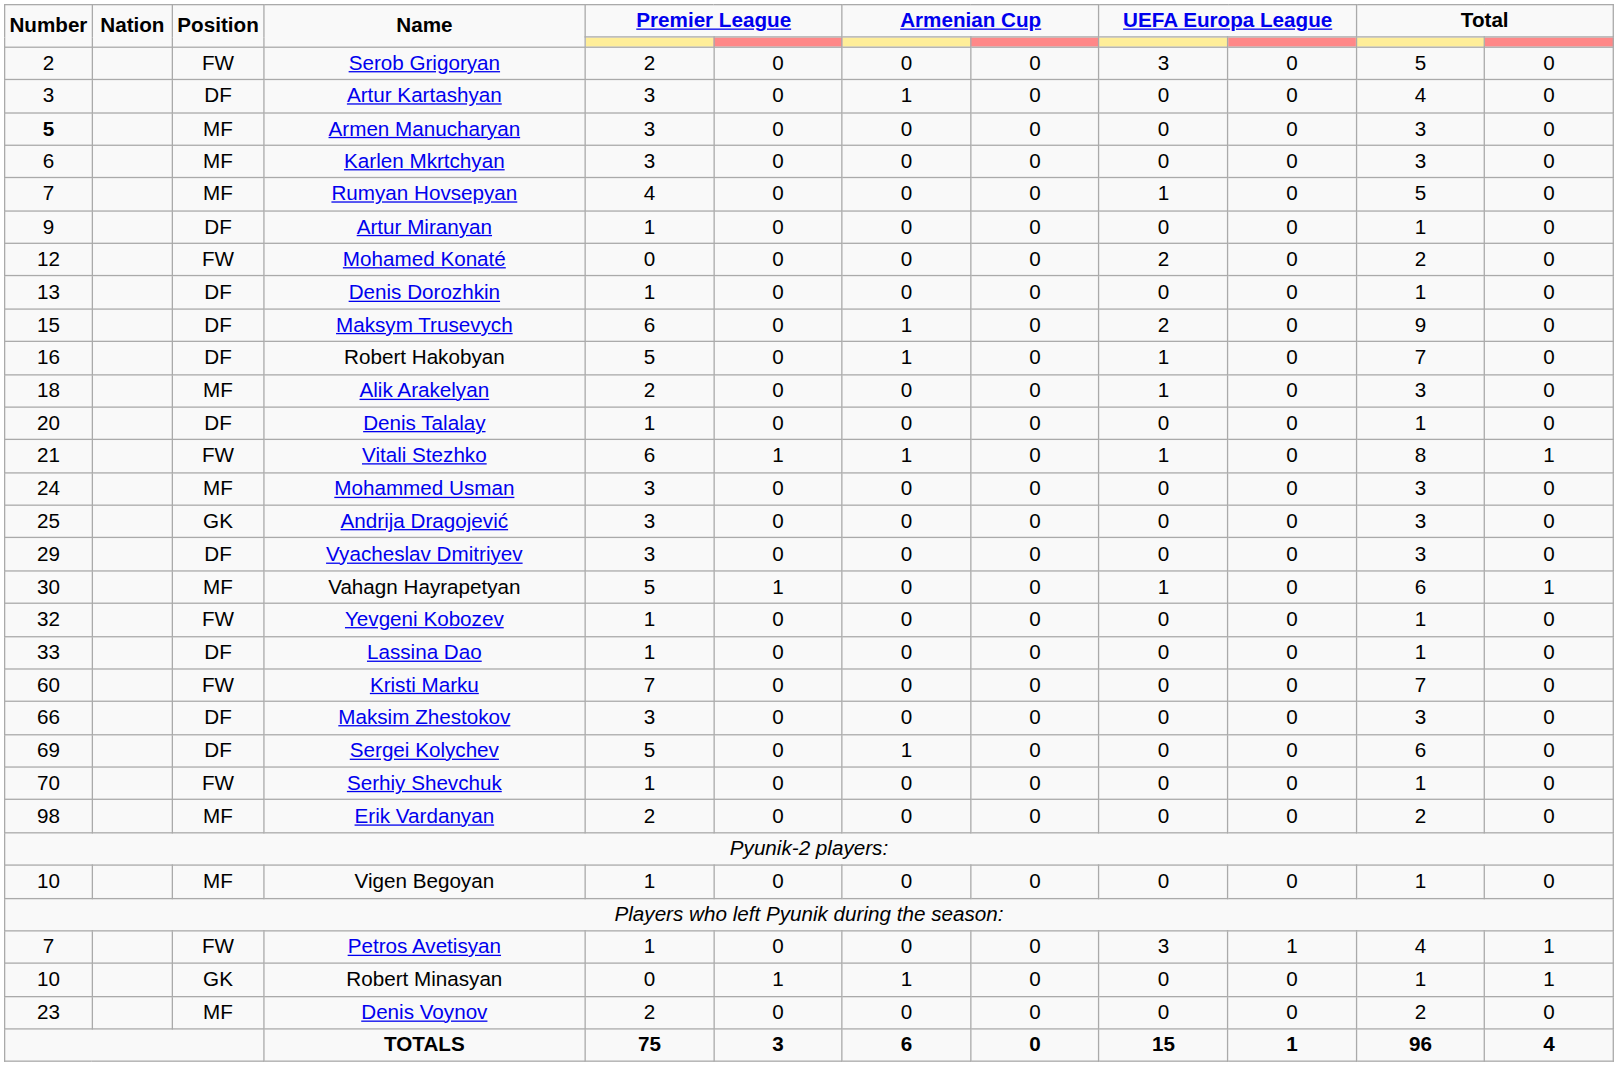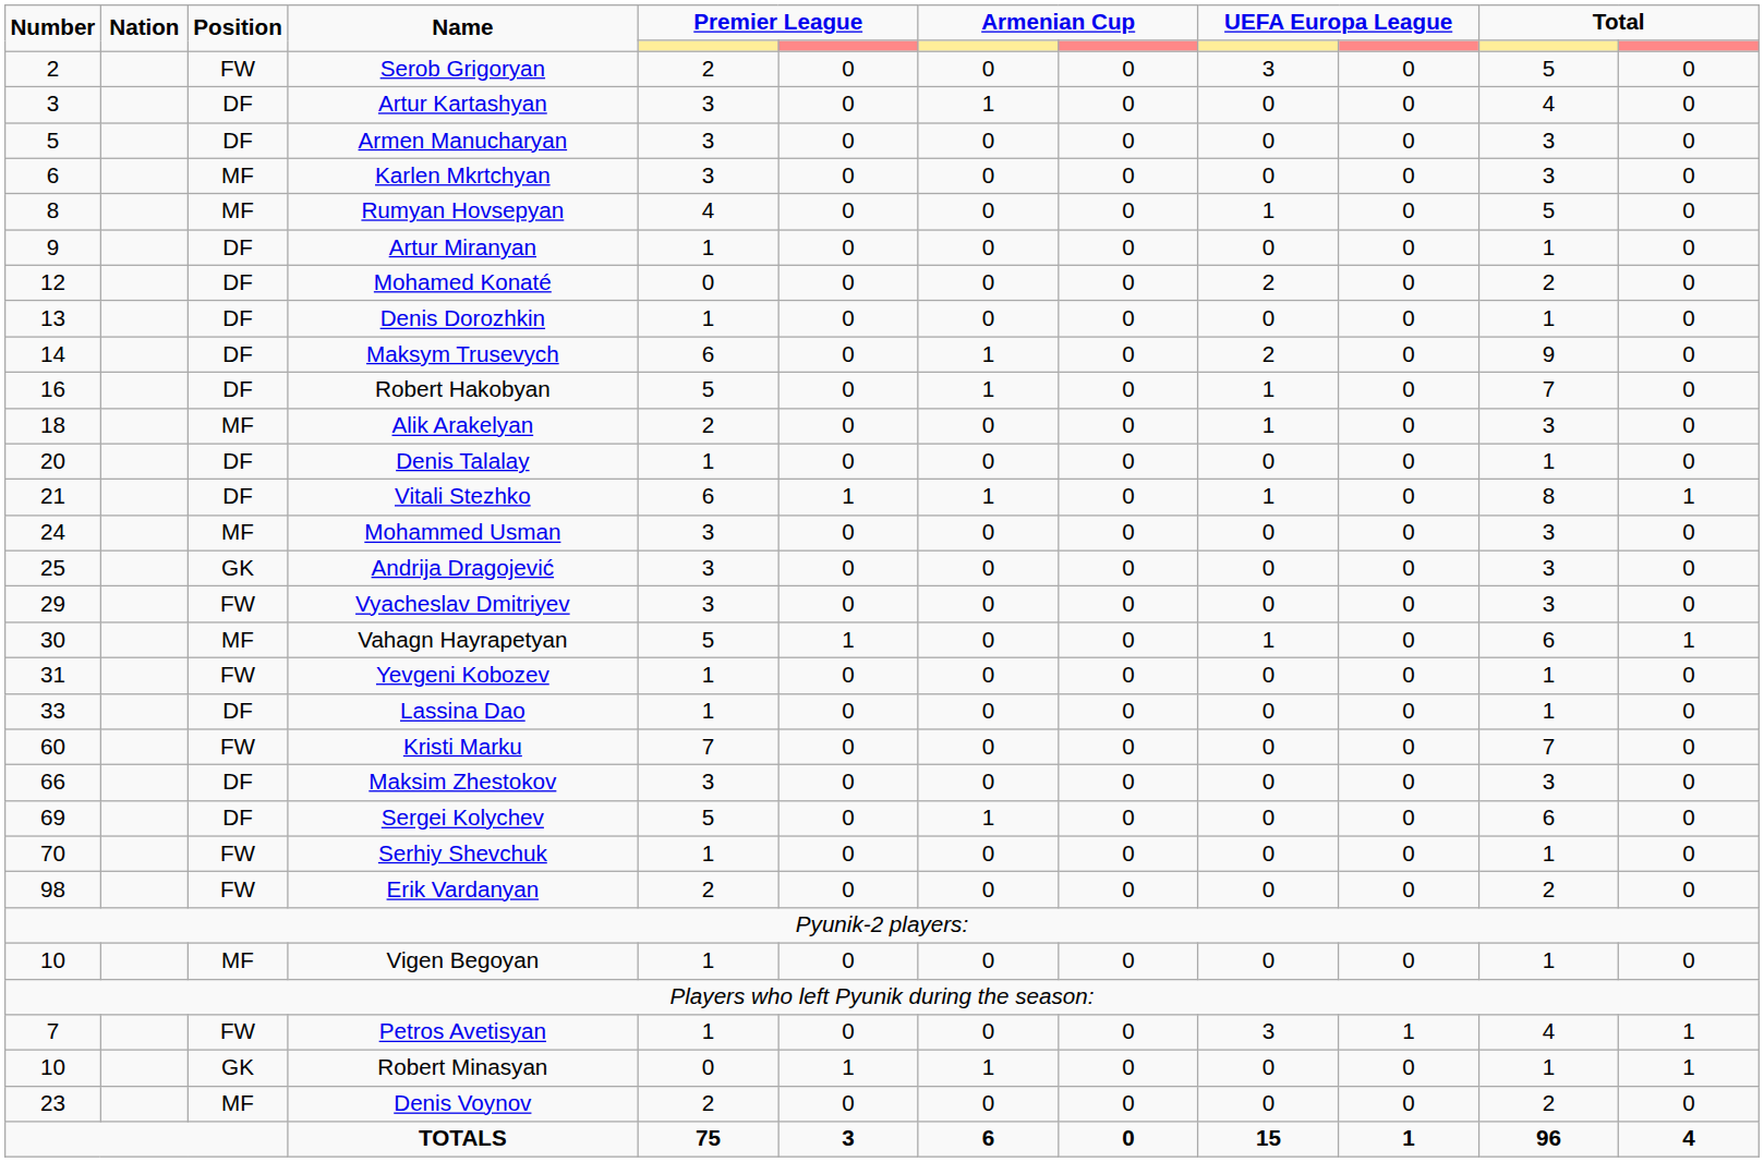 <table class="wikitable" style="text-align:center;">
 <tr>
 <td rowspan="2"  style="width:5%; text-align:center;"><strong>Number</strong></td>
 <td rowspan="2"  style="width:5%; text-align:center;"><strong>Nation</strong></td>
 <td rowspan="2"  style="width:5%; text-align:center;"><strong>Position</strong></td>
 <td rowspan="2"  style="width:20%; text-align:center;"><strong>Name</strong></td>
 <td colspan="2" style="text-align:center;"><strong><a href='#'>Premier League</a></strong></td>
 <td colspan="2" style="text-align:center;"><strong><a href='#'>Armenian Cup</a></strong></td>
 <td colspan="2" style="text-align:center;"><strong><a href='#'>UEFA Europa League</a></strong></td>
 <td colspan="2" style="text-align:center;"><strong>Total</strong></td>
 </tr>
 <tr>
 <th style="width:60px; background:#fe9;"></th>
 <th style="width:60px; background:#ff8888;"></th>
 <th style="width:60px; background:#fe9;"></th>
 <th style="width:60px; background:#ff8888;"></th>
 <th style="width:60px; background:#fe9;"></th>
 <th style="width:60px; background:#ff8888;"></th>
 <th style="width:60px; background:#fe9;"></th>
 <th style="width:60px; background:#ff8888;"></th>
 </tr>
 <tr>
 <td>2</td>
 <td></td>
 <td>FW</td>
 <td><a href='#'>Serob Grigoryan</a></td>
 <td>2</td>
 <td>0</td>
 <td>0</td>
 <td>0</td>
 <td>3</td>
 <td>0</td>
 <td>5</td>
 <td>0</td>
 </tr>
 <tr>
 <td>3</td>
 <td></td>
 <td>DF</td>
 <td><a href='#'>Artur Kartashyan</a></td>
 <td>3</td>
 <td>0</td>
 <td>1</td>
 <td>0</td>
 <td>0</td>
 <td>0</td>
 <td>4</td>
 <td>0</td>
 </tr>
 <tr>
-<td><strong>5</strong></td>
+<td>5</td>
 <td></td>
-<td>MF</td>
+<td>DF</td>
 <td><a href='#'>Armen Manucharyan</a></td>
 <td>3</td>
 <td>0</td>
 <td>0</td>
 <td>0</td>
 <td>0</td>
 <td>0</td>
 <td>3</td>
 <td>0</td>
 </tr>
 <tr>
 <td>6</td>
 <td></td>
 <td>MF</td>
 <td><a href='#'>Karlen Mkrtchyan</a></td>
 <td>3</td>
 <td>0</td>
 <td>0</td>
 <td>0</td>
 <td>0</td>
 <td>0</td>
 <td>3</td>
 <td>0</td>
 </tr>
 <tr>
-<td>7</td>
+<td>8</td>
 <td></td>
 <td>MF</td>
 <td><a href='#'>Rumyan Hovsepyan</a></td>
 <td>4</td>
 <td>0</td>
 <td>0</td>
 <td>0</td>
 <td>1</td>
 <td>0</td>
 <td>5</td>
 <td>0</td>
 </tr>
 <tr>
 <td>9</td>
 <td></td>
 <td>DF</td>
 <td><a href='#'>Artur Miranyan</a></td>
 <td>1</td>
 <td>0</td>
 <td>0</td>
 <td>0</td>
 <td>0</td>
 <td>0</td>
 <td>1</td>
 <td>0</td>
 </tr>
 <tr>
 <td>12</td>
 <td></td>
-<td>FW</td>
+<td>DF</td>
 <td><a href='#'>Mohamed Konaté</a></td>
 <td>0</td>
 <td>0</td>
 <td>0</td>
 <td>0</td>
 <td>2</td>
 <td>0</td>
 <td>2</td>
 <td>0</td>
 </tr>
 <tr>
 <td>13</td>
 <td></td>
 <td>DF</td>
 <td><a href='#'>Denis Dorozhkin</a></td>
 <td>1</td>
 <td>0</td>
 <td>0</td>
 <td>0</td>
 <td>0</td>
 <td>0</td>
 <td>1</td>
 <td>0</td>
 </tr>
 <tr>
-<td>15</td>
+<td>14</td>
 <td></td>
 <td>DF</td>
 <td><a href='#'>Maksym Trusevych</a></td>
 <td>6</td>
 <td>0</td>
 <td>1</td>
 <td>0</td>
 <td>2</td>
 <td>0</td>
 <td>9</td>
 <td>0</td>
 </tr>
 <tr>
 <td>16</td>
 <td></td>
 <td>DF</td>
 <td>Robert Hakobyan</td>
 <td>5</td>
 <td>0</td>
 <td>1</td>
 <td>0</td>
 <td>1</td>
 <td>0</td>
 <td>7</td>
 <td>0</td>
 </tr>
 <tr>
 <td>18</td>
 <td></td>
 <td>MF</td>
 <td><a href='#'>Alik Arakelyan</a></td>
 <td>2</td>
 <td>0</td>
 <td>0</td>
 <td>0</td>
 <td>1</td>
 <td>0</td>
 <td>3</td>
 <td>0</td>
 </tr>
 <tr>
 <td>20</td>
 <td></td>
 <td>DF</td>
 <td><a href='#'>Denis Talalay</a></td>
 <td>1</td>
 <td>0</td>
 <td>0</td>
 <td>0</td>
 <td>0</td>
 <td>0</td>
 <td>1</td>
 <td>0</td>
 </tr>
 <tr>
 <td>21</td>
 <td></td>
-<td>FW</td>
+<td>DF</td>
 <td><a href='#'>Vitali Stezhko</a></td>
 <td>6</td>
 <td>1</td>
 <td>1</td>
 <td>0</td>
 <td>1</td>
 <td>0</td>
 <td>8</td>
 <td>1</td>
 </tr>
 <tr>
 <td>24</td>
 <td></td>
 <td>MF</td>
 <td><a href='#'>Mohammed Usman</a></td>
 <td>3</td>
 <td>0</td>
 <td>0</td>
 <td>0</td>
 <td>0</td>
 <td>0</td>
 <td>3</td>
 <td>0</td>
 </tr>
 <tr>
 <td>25</td>
 <td></td>
 <td>GK</td>
 <td><a href='#'>Andrija Dragojević</a></td>
 <td>3</td>
 <td>0</td>
 <td>0</td>
 <td>0</td>
 <td>0</td>
 <td>0</td>
 <td>3</td>
 <td>0</td>
 </tr>
 <tr>
 <td>29</td>
 <td></td>
-<td>DF</td>
+<td>FW</td>
 <td><a href='#'>Vyacheslav Dmitriyev</a></td>
 <td>3</td>
 <td>0</td>
 <td>0</td>
 <td>0</td>
 <td>0</td>
 <td>0</td>
 <td>3</td>
 <td>0</td>
 </tr>
 <tr>
 <td>30</td>
 <td></td>
 <td>MF</td>
 <td>Vahagn Hayrapetyan</td>
 <td>5</td>
 <td>1</td>
 <td>0</td>
 <td>0</td>
 <td>1</td>
 <td>0</td>
 <td>6</td>
 <td>1</td>
 </tr>
 <tr>
-<td>32</td>
+<td>31</td>
 <td></td>
 <td>FW</td>
 <td><a href='#'>Yevgeni Kobozev</a></td>
 <td>1</td>
 <td>0</td>
 <td>0</td>
 <td>0</td>
 <td>0</td>
 <td>0</td>
 <td>1</td>
 <td>0</td>
 </tr>
 <tr>
 <td>33</td>
 <td></td>
 <td>DF</td>
 <td><a href='#'>Lassina Dao</a></td>
 <td>1</td>
 <td>0</td>
 <td>0</td>
 <td>0</td>
 <td>0</td>
 <td>0</td>
 <td>1</td>
 <td>0</td>
 </tr>
 <tr>
 <td>60</td>
 <td></td>
 <td>FW</td>
 <td><a href='#'>Kristi Marku</a></td>
 <td>7</td>
 <td>0</td>
 <td>0</td>
 <td>0</td>
 <td>0</td>
 <td>0</td>
 <td>7</td>
 <td>0</td>
 </tr>
 <tr>
 <td>66</td>
 <td></td>
 <td>DF</td>
 <td><a href='#'>Maksim Zhestokov</a></td>
 <td>3</td>
 <td>0</td>
 <td>0</td>
 <td>0</td>
 <td>0</td>
 <td>0</td>
 <td>3</td>
 <td>0</td>
 </tr>
 <tr>
 <td>69</td>
 <td></td>
 <td>DF</td>
 <td><a href='#'>Sergei Kolychev</a></td>
 <td>5</td>
 <td>0</td>
 <td>1</td>
 <td>0</td>
 <td>0</td>
 <td>0</td>
 <td>6</td>
 <td>0</td>
 </tr>
 <tr>
 <td>70</td>
 <td></td>
 <td>FW</td>
 <td><a href='#'>Serhiy Shevchuk</a></td>
 <td>1</td>
 <td>0</td>
 <td>0</td>
 <td>0</td>
 <td>0</td>
 <td>0</td>
 <td>1</td>
 <td>0</td>
 </tr>
 <tr>
 <td>98</td>
 <td></td>
-<td>MF</td>
+<td>FW</td>
 <td><a href='#'>Erik Vardanyan</a></td>
 <td>2</td>
 <td>0</td>
 <td>0</td>
 <td>0</td>
 <td>0</td>
 <td>0</td>
 <td>2</td>
 <td>0</td>
 </tr>
 <tr>
 <td colspan="14"><em>Pyunik-2 players:</em></td>
 </tr>
 <tr>
 <td>10</td>
 <td></td>
 <td>MF</td>
 <td>Vigen Begoyan</td>
 <td>1</td>
 <td>0</td>
 <td>0</td>
 <td>0</td>
 <td>0</td>
 <td>0</td>
 <td>1</td>
 <td>0</td>
 </tr>
 <tr>
 <td colspan="14"><em>Players who left Pyunik during the season:</em></td>
 </tr>
 <tr>
 <td>7</td>
 <td></td>
 <td>FW</td>
 <td><a href='#'>Petros Avetisyan</a></td>
 <td>1</td>
 <td>0</td>
 <td>0</td>
 <td>0</td>
 <td>3</td>
 <td>1</td>
 <td>4</td>
 <td>1</td>
 </tr>
 <tr>
 <td>10</td>
 <td></td>
 <td>GK</td>
 <td>Robert Minasyan</td>
 <td>0</td>
 <td>1</td>
 <td>1</td>
 <td>0</td>
 <td>0</td>
 <td>0</td>
 <td>1</td>
 <td>1</td>
 </tr>
 <tr>
 <td>23</td>
 <td></td>
 <td>MF</td>
 <td><a href='#'>Denis Voynov</a></td>
 <td>2</td>
 <td>0</td>
 <td>0</td>
 <td>0</td>
 <td>0</td>
 <td>0</td>
 <td>2</td>
 <td>0</td>
 </tr>
 <tr>
 <td colspan="3"></td>
 <td><strong>TOTALS</strong></td>
 <td><strong>75</strong></td>
 <td><strong>3</strong></td>
 <td><strong>6</strong></td>
 <td><strong>0</strong></td>
 <td><strong>15</strong></td>
 <td><strong>1</strong></td>
 <td><strong>96</strong></td>
 <td><strong>4</strong></td>
 </tr>
 </table>
